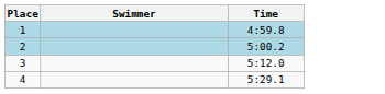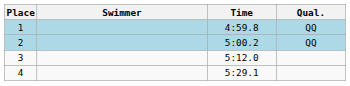 <table class=wikitable style="text-align:center">
 <tr>
 <th>Place</th>
 <th width=230>Swimmer</th>
 <th width=90>Time</th>
+<th width=90>Qual.</th>
 </tr>
 <tr bgcolor=lightblue>
 <td>1</td>
 <td align=left></td>
 <td>4:59.8</td>
+<td>QQ</td>
 </tr>
 <tr bgcolor=lightblue>
 <td>2</td>
 <td align=left></td>
 <td>5:00.2</td>
+<td>QQ</td>
 </tr>
 <tr>
 <td>3</td>
 <td align=left></td>
 <td>5:12.0</td>
+<td></td>
 </tr>
 <tr>
 <td>4</td>
 <td align=left></td>
 <td>5:29.1</td>
+<td></td>
 </tr>
 </table>
